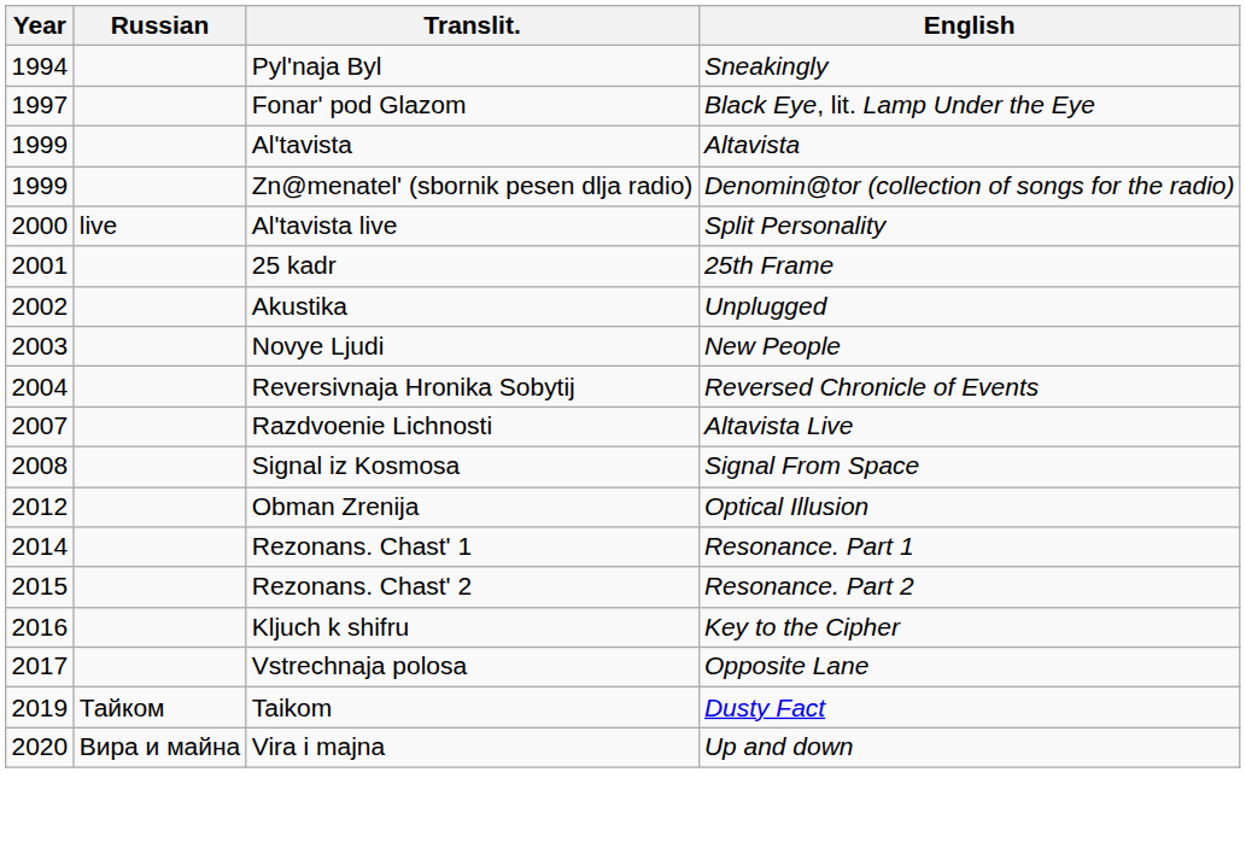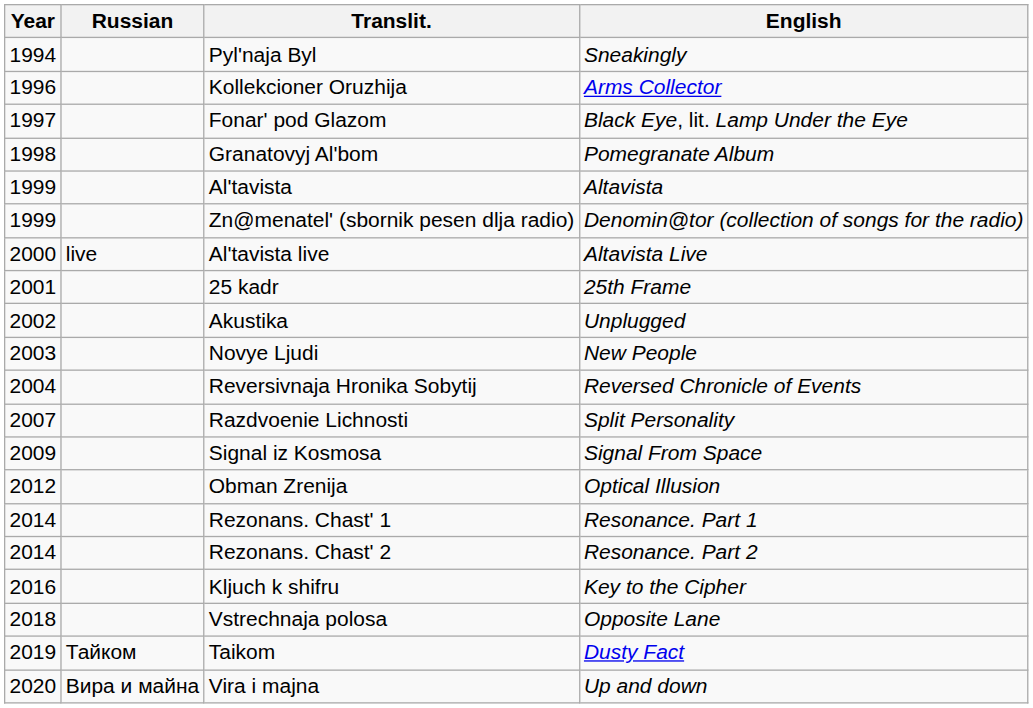 <table class="wikitable sortable">
 <tr>
 <th>Year</th>
 <th>Russian</th>
 <th>Translit.</th>
 <th>English</th>
 </tr>
 <tr>
 <td>1994</td>
 <td></td>
 <td>Pyl'naja Byl</td>
 <td><em>Sneakingly</em></td>
 </tr>
 <tr>
+<td>1996</td>
+<td></td>
+<td>Kollekcioner Oruzhija</td>
+<td><em><a href='#'>Arms Collector</a></em></td>
+</tr>
+<tr>
 <td>1997</td>
 <td></td>
 <td>Fonar' pod Glazom</td>
 <td><em>Black Eye</em>, lit. <em>Lamp Under the Eye</em></td>
+</tr>
+<tr>
+<td>1998</td>
+<td></td>
+<td>Granatovyj Al'bom</td>
+<td><em>Pomegranate Album</em></td>
 </tr>
 <tr>
 <td>1999</td>
 <td></td>
 <td>Al'tavista</td>
 <td><em>Altavista</em></td>
 </tr>
 <tr>
 <td>1999</td>
 <td></td>
 <td>Zn@menatel' (sbornik pesen dlja radio)</td>
 <td><em>Denomin@tor (collection of songs for the radio)</em></td>
 </tr>
 <tr>
 <td>2000</td>
 <td> live</td>
 <td>Al'tavista live</td>
-<td><em>Split Personality</em></td>
+<td><em>Altavista Live</em></td>
 </tr>
 <tr>
 <td>2001</td>
 <td></td>
 <td>25 kadr</td>
 <td><em>25th Frame</em></td>
 </tr>
 <tr>
 <td>2002</td>
 <td></td>
 <td>Akustika</td>
 <td><em>Unplugged</em></td>
 </tr>
 <tr>
 <td>2003</td>
 <td></td>
 <td>Novye Ljudi</td>
 <td><em>New People</em></td>
 </tr>
 <tr>
 <td>2004</td>
 <td></td>
 <td>Reversivnaja Hronika Sobytij</td>
 <td><em>Reversed Chronicle of Events</em></td>
 </tr>
 <tr>
 <td>2007</td>
 <td></td>
 <td>Razdvoenie Lichnosti</td>
-<td><em>Altavista Live</em></td>
+<td><em>Split Personality</em></td>
 </tr>
 <tr>
-<td>2008</td>
+<td>2009</td>
 <td></td>
 <td>Signal iz Kosmosa</td>
 <td><em>Signal From Space</em></td>
 </tr>
 <tr>
 <td>2012</td>
 <td></td>
 <td>Obman Zrenija</td>
 <td><em>Optical Illusion</em></td>
 </tr>
 <tr>
 <td>2014</td>
 <td></td>
 <td>Rezonans. Chast' 1</td>
 <td><em>Resonance. Part 1</em></td>
 </tr>
 <tr>
-<td>2015</td>
+<td>2014</td>
 <td></td>
 <td>Rezonans. Chast' 2</td>
 <td><em>Resonance. Part 2</em></td>
 </tr>
 <tr>
 <td>2016</td>
 <td></td>
 <td>Kljuch k shifru</td>
 <td><em>Key to the Cipher</em></td>
 </tr>
 <tr>
-<td>2017</td>
+<td>2018</td>
 <td></td>
 <td>Vstrechnaja polosa</td>
 <td><em>Opposite Lane</em></td>
 </tr>
 <tr>
 <td>2019</td>
 <td>Тайком</td>
 <td>Taikom</td>
 <td><em><a href='#'>Dusty Fact</a></em></td>
 </tr>
 <tr>
 <td>2020</td>
 <td>Вира и майна</td>
 <td>Vira i majna</td>
 <td><em>Up and down</em></td>
 </tr>
 </table>
